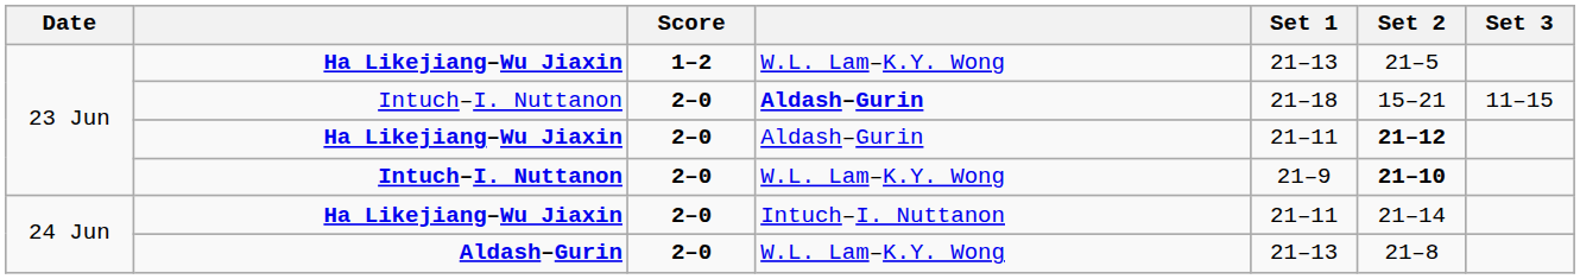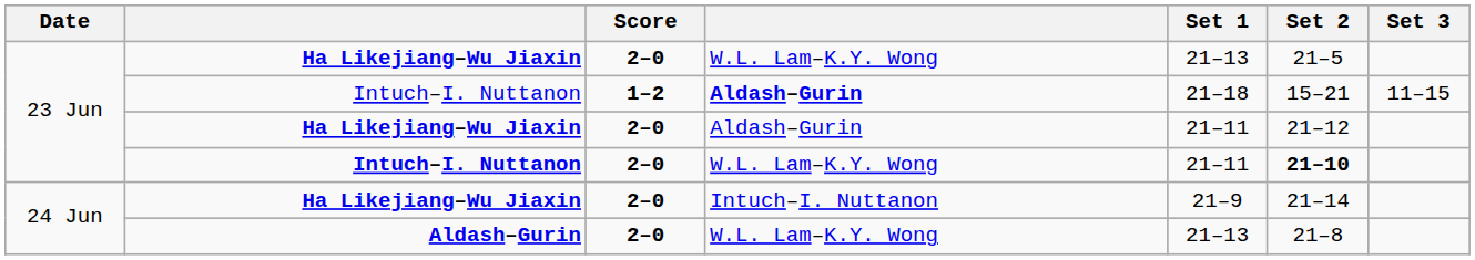 <table class="wikitable" style="text-align: center; font-size:90% ">
 <tr>
 <th width="60">Date</th>
 <th align="right" width="250"></th>
 <th width="60">Score</th>
 <th align="left" width="250"></th>
 <th width="50">Set 1</th>
 <th width="50">Set 2</th>
 <th width="50">Set 3</th>
 </tr>
 <tr>
 <td rowspan=4>23 Jun</td>
 <td align=right><strong><a href='#'>Ha Likejiang</a>–<a href='#'>Wu Jiaxin</a> </strong></td>
-<td align=center><strong>1–2</strong></td>
+<td align=center><strong>2–0</strong></td>
 <td align=left> <a href='#'>W.L. Lam</a>–<a href='#'>K.Y. Wong</a></td>
 <td>21–13</td>
 <td>21–5</td>
 <td></td>
 </tr>
 <tr>
 <td align=right><a href='#'>Intuch</a>–<a href='#'>I. Nuttanon</a> </td>
-<td align=center><strong>2–0</strong></td>
+<td align=center><strong>1–2</strong></td>
 <td align=left><strong> <a href='#'>Aldash</a>–<a href='#'>Gurin</a></strong></td>
 <td>21–18</td>
 <td>15–21</td>
 <td>11–15</td>
 </tr>
 <tr>
 <td align=right><strong><a href='#'>Ha Likejiang</a>–<a href='#'>Wu Jiaxin</a> </strong></td>
 <td align=center><strong>2–0</strong></td>
 <td align=left> <a href='#'>Aldash</a>–<a href='#'>Gurin</a></td>
 <td>21–11</td>
-<td><strong>21–12</strong></td>
+<td>21–12</td>
 <td></td>
 </tr>
 <tr>
 <td align=right><strong><a href='#'>Intuch</a>–<a href='#'>I. Nuttanon</a> </strong></td>
 <td align=center><strong>2–0</strong></td>
 <td align=left> <a href='#'>W.L. Lam</a>–<a href='#'>K.Y. Wong</a></td>
-<td>21–9</td>
+<td>21–11</td>
 <td><strong>21–10</strong></td>
 <td></td>
 </tr>
 <tr>
 <td rowspan=2>24 Jun</td>
 <td align=right><strong><a href='#'>Ha Likejiang</a>–<a href='#'>Wu Jiaxin</a> </strong></td>
 <td align=center><strong>2–0</strong></td>
 <td align=left> <a href='#'>Intuch</a>–<a href='#'>I. Nuttanon</a></td>
-<td>21–11</td>
+<td>21–9</td>
 <td>21–14</td>
 <td></td>
 </tr>
 <tr>
 <td align=right><strong><a href='#'>Aldash</a>–<a href='#'>Gurin</a> </strong></td>
 <td align=center><strong>2–0</strong></td>
 <td align=left> <a href='#'>W.L. Lam</a>–<a href='#'>K.Y. Wong</a></td>
 <td>21–13</td>
 <td>21–8</td>
 <td></td>
 </tr>
 </table>
